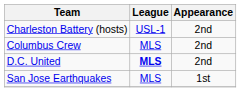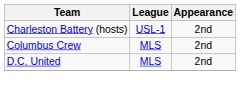 <table class="wikitable sortable" style="text-align:center">
 <tr>
 <th>Team</th>
 <th>League</th>
 <th>Appearance</th>
 </tr>
 <tr>
 <td style="text-align:left;"> <a href='#'>Charleston Battery</a> (hosts)</td>
 <td><a href='#'>USL-1</a></td>
 <td>2nd</td>
 </tr>
 <tr>
 <td style="text-align:left;"> <a href='#'>Columbus Crew</a></td>
 <td><a href='#'>MLS</a></td>
 <td>2nd</td>
 </tr>
 <tr>
 <td style="text-align:left;"> <a href='#'>D.C. United</a></td>
-<td><strong><a href='#'>MLS</a></strong></td>
+<td><a href='#'>MLS</a></td>
 <td>2nd</td>
-</tr>
-<tr>
-<td style="text-align:left;"> <a href='#'>San Jose Earthquakes</a></td>
-<td><a href='#'>MLS</a></td>
-<td>1st</td>
 </tr>
 <tr>
 </tr>
 </table>
